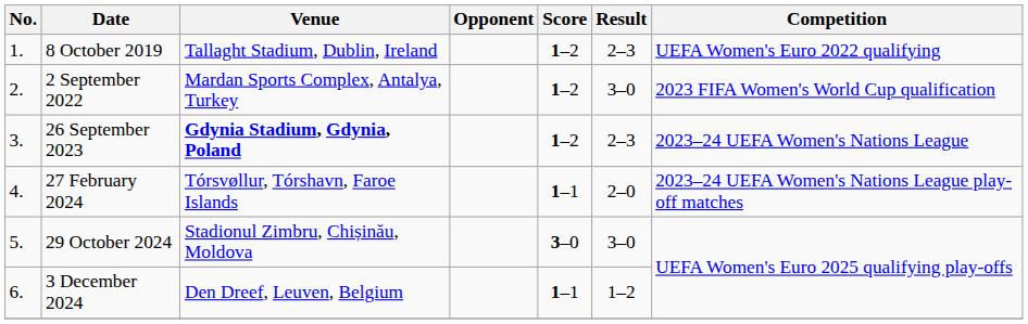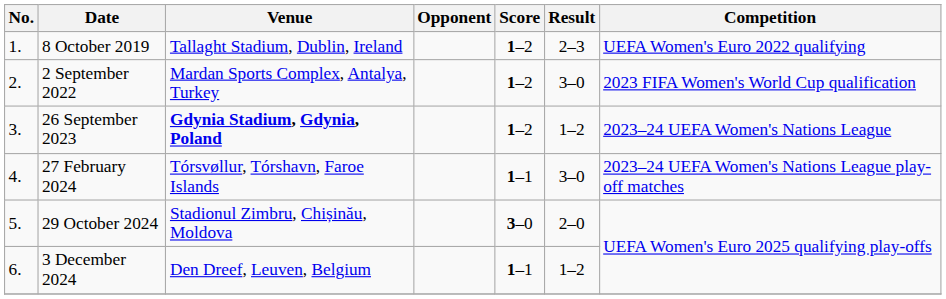 <table class="wikitable">
 <tr>
 <th>No.</th>
 <th>Date</th>
 <th>Venue</th>
 <th>Opponent</th>
 <th>Score</th>
 <th>Result</th>
 <th>Competition</th>
 </tr>
 <tr>
 <td>1.</td>
 <td>8 October 2019</td>
 <td><a href='#'>Tallaght Stadium</a>, <a href='#'>Dublin</a>, <a href='#'>Ireland</a></td>
 <td></td>
 <td align=center><strong>1</strong>–2</td>
 <td align=center>2–3</td>
 <td><a href='#'>UEFA Women's Euro 2022 qualifying</a></td>
 </tr>
 <tr>
 <td>2.</td>
 <td>2 September 2022</td>
 <td><a href='#'>Mardan Sports Complex</a>, <a href='#'>Antalya</a>, <a href='#'>Turkey</a></td>
 <td></td>
 <td align=center><strong>1</strong>–2</td>
 <td align=center>3–0</td>
 <td><a href='#'>2023 FIFA Women's World Cup qualification</a></td>
 </tr>
 <tr>
 <td>3.</td>
 <td>26 September 2023</td>
 <td><strong><a href='#'>Gdynia Stadium</a>, <a href='#'>Gdynia</a>, <a href='#'>Poland</a></strong></td>
 <td></td>
 <td align=center><strong>1</strong>–2</td>
-<td align=center>2–3</td>
+<td align=center>1–2</td>
 <td><a href='#'>2023–24 UEFA Women's Nations League</a></td>
 </tr>
 <tr>
 <td>4.</td>
 <td>27 February 2024</td>
 <td><a href='#'>Tórsvøllur</a>, <a href='#'>Tórshavn</a>, <a href='#'>Faroe Islands</a></td>
 <td></td>
 <td align=center><strong>1</strong>–1</td>
-<td align=center>2–0</td>
+<td align=center>3–0</td>
 <td><a href='#'>2023–24 UEFA Women's Nations League play-off matches</a></td>
 </tr>
 <tr>
 <td>5.</td>
 <td>29 October 2024</td>
 <td><a href='#'>Stadionul Zimbru</a>, <a href='#'>Chișinău</a>, <a href='#'>Moldova</a></td>
 <td></td>
 <td align=center><strong>3</strong>–0</td>
-<td align=center>3–0</td>
+<td align=center>2–0</td>
 <td rowspan=2><a href='#'>UEFA Women's Euro 2025 qualifying play-offs</a></td>
 </tr>
 <tr>
 <td>6.</td>
 <td>3 December 2024</td>
 <td><a href='#'>Den Dreef</a>, <a href='#'>Leuven</a>, <a href='#'>Belgium</a></td>
 <td></td>
 <td align=center><strong>1</strong>–1</td>
 <td align=center>1–2</td>
 </tr>
 <tr>
 </tr>
 </table>
